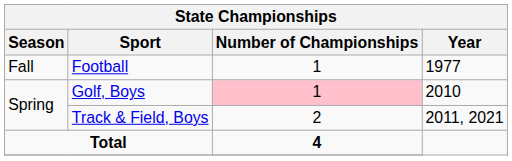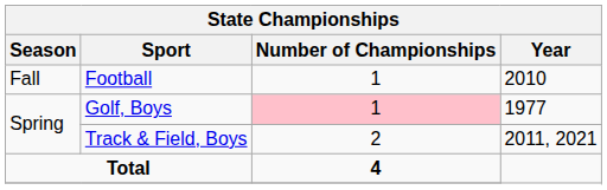 <table class="wikitable">
 <tr>
 <th colspan="4">State Championships</th>
 </tr>
 <tr>
 <th>Season</th>
 <th>Sport</th>
 <th>Number of Championships</th>
 <th>Year</th>
 </tr>
 <tr>
 <td rowspan="1">Fall</td>
 <td><a href='#'>Football</a></td>
 <td align="center">1</td>
-<td>1977</td>
+<td>2010</td>
 </tr>
 <tr>
 <td rowspan="2">Spring</td>
 <td><a href='#'>Golf, Boys</a></td>
 <td align="center" style="background: pink;">1</td>
-<td>2010</td>
+<td>1977</td>
 </tr>
 <tr>
 <td><a href='#'>Track & Field, Boys</a></td>
 <td align="center">2</td>
 <td>2011, 2021</td>
 </tr>
 <tr>
 <td align="center" colspan="2"><strong>Total</strong></td>
 <td align="center"><strong>4</strong></td>
 </tr>
 <tr>
 </tr>
 </table>
